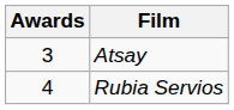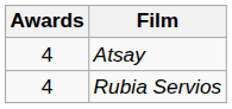 <table class="wikitable" style="text-align:center">
 <tr>
 <th scope="col">Awards</th>
 <th scope="col">Film</th>
 </tr>
 <tr>
-<td>3</td>
+<td>4</td>
 <td align=left><em>Atsay</em></td>
 </tr>
 <tr>
 <td>4</td>
 <td align=left><em>Rubia Servios</em></td>
 </tr>
 </table>
